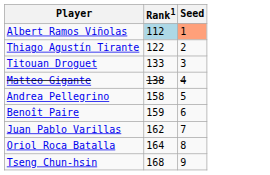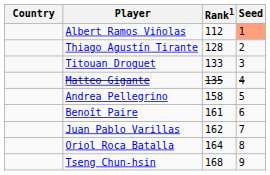 <table class="sortable wikitable">
 <tr>
+<th width="70">Country</th>
 <th width="175">Player</th>
 <th>Rank<sup>1</sup></th>
 <th>Seed</th>
 </tr>
 <tr>
+<td></td>
 <td><a href='#'>Albert Ramos Viñolas</a></td>
-<td style="background: lightblue;">112</td>
+<td>112</td>
 <td style="background: lightsalmon;">1</td>
 </tr>
 <tr>
+<td></td>
 <td><a href='#'>Thiago Agustín Tirante</a></td>
-<td>122</td>
+<td>128</td>
 <td>2</td>
 </tr>
 <tr>
+<td></td>
 <td><a href='#'>Titouan Droguet</a></td>
 <td>133</td>
 <td>3</td>
 </tr>
 <tr>
+<td><s></s></td>
 <td><s><a href='#'>Matteo Gigante</a></s></td>
-<td><s>138</s></td>
+<td><s>135</s></td>
 <td><s>4</s></td>
 </tr>
 <tr>
+<td></td>
 <td><a href='#'>Andrea Pellegrino</a></td>
 <td>158</td>
 <td>5</td>
 </tr>
 <tr>
+<td></td>
 <td><a href='#'>Benoît Paire</a></td>
-<td>159</td>
+<td>161</td>
 <td>6</td>
 </tr>
 <tr>
+<td></td>
 <td><a href='#'>Juan Pablo Varillas</a></td>
 <td>162</td>
 <td>7</td>
 </tr>
 <tr>
+<td></td>
 <td><a href='#'>Oriol Roca Batalla</a></td>
 <td>164</td>
 <td>8</td>
 </tr>
 <tr>
+<td></td>
 <td><a href='#'>Tseng Chun-hsin</a></td>
 <td>168</td>
 <td>9</td>
 </tr>
 </table>
